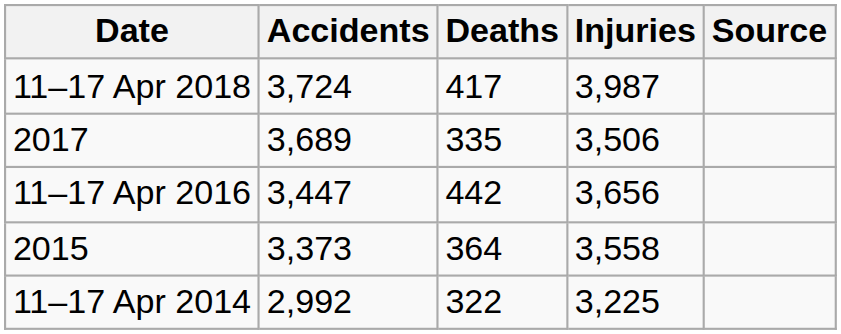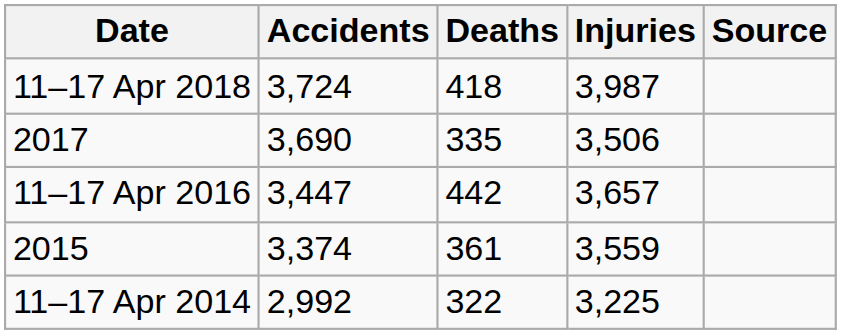 <table class= "wikitable">
 <tr>
 <th>Date</th>
 <th>Accidents</th>
 <th>Deaths</th>
 <th>Injuries</th>
 <th>Source</th>
 </tr>
 <tr>
 <td>11–17 Apr 2018</td>
 <td>3,724</td>
-<td>417</td>
+<td>418</td>
 <td>3,987</td>
 <td></td>
 </tr>
 <tr>
 <td>2017</td>
-<td>3,689</td>
+<td>3,690</td>
 <td>335</td>
 <td>3,506</td>
 <td></td>
 </tr>
 <tr>
 <td>11–17 Apr 2016</td>
 <td>3,447</td>
 <td>442</td>
-<td>3,656</td>
+<td>3,657</td>
 <td></td>
 </tr>
 <tr>
 <td>2015</td>
-<td>3,373</td>
-<td>364</td>
-<td>3,558</td>
+<td>3,374</td>
+<td>361</td>
+<td>3,559</td>
 <td></td>
 </tr>
 <tr>
 <td>11–17 Apr 2014</td>
 <td>2,992</td>
 <td>322</td>
 <td>3,225</td>
 <td></td>
 </tr>
 </table>
